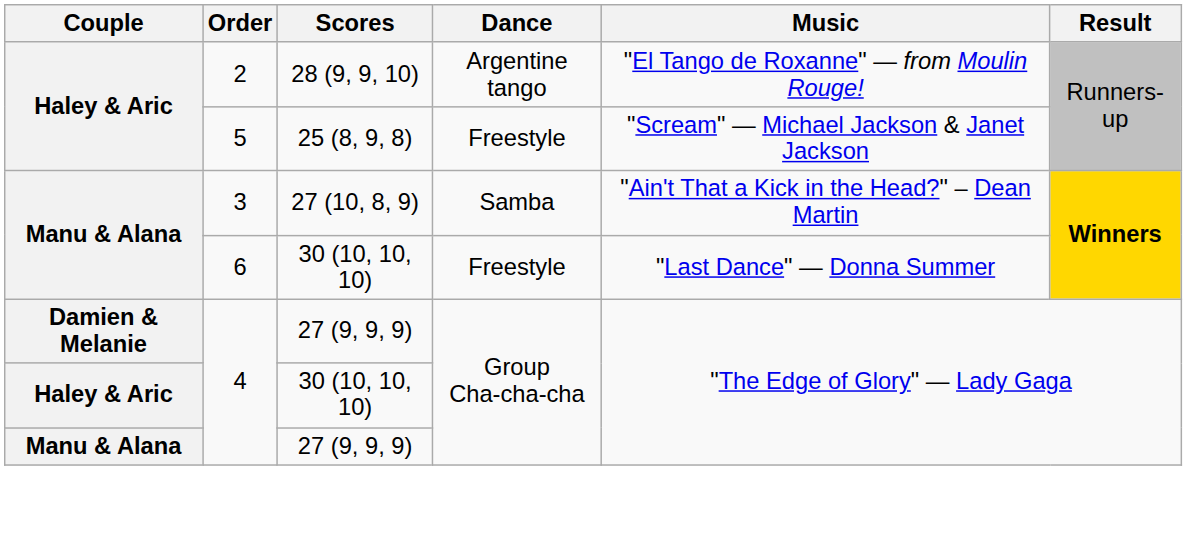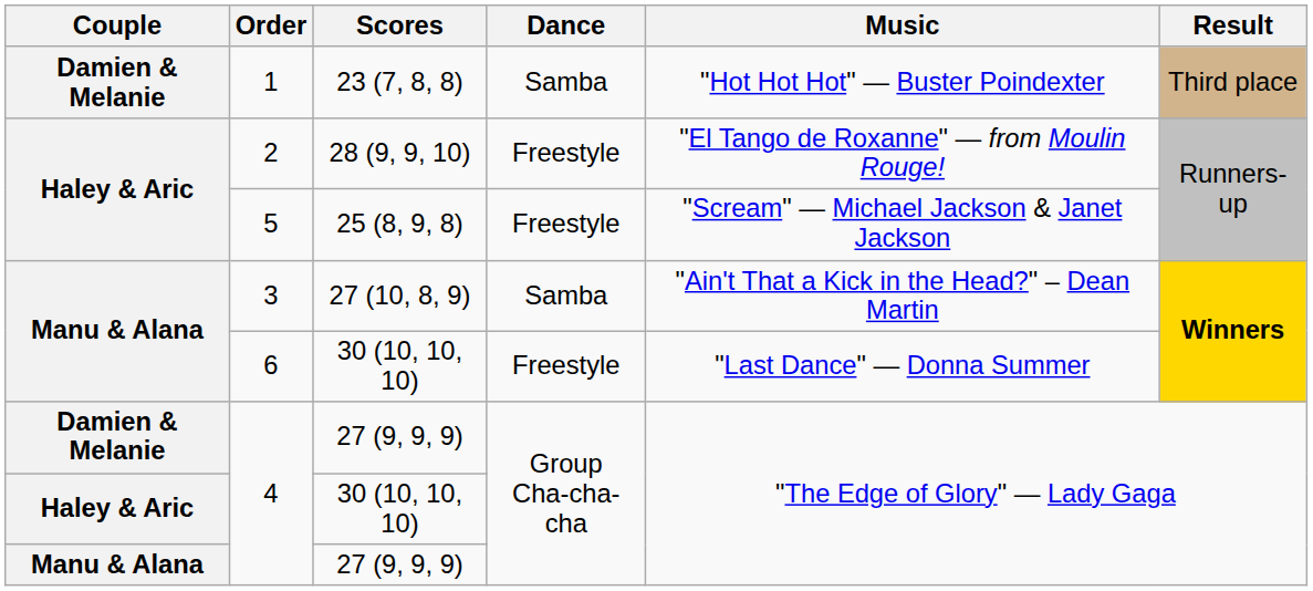 <table class="wikitable sortable" style="text-align:center; width: 90%">
 <tr>
 <th scope="col">Couple</th>
 <th scope="col">Order</th>
 <th scope="col">Scores</th>
 <th scope="col">Dance</th>
 <th scope="col" class="unsortable">Music</th>
 <th scope="col" class="unsortable">Result</th>
 </tr>
 <tr>
+<th scope="row">Damien & Melanie</th>
+<td>1</td>
+<td>23 (7, 8, 8)</td>
+<td>Samba</td>
+<td>"<a href='#'>Hot Hot Hot</a>" — <a href='#'>Buster Poindexter</a></td>
+<td bgcolor="tan">Third place</td>
+</tr>
+<tr>
 <th scope="row" rowspan="2">Haley & Aric</th>
 <td>2</td>
 <td>28 (9, 9, 10)</td>
-<td>Argentine tango</td>
+<td>Freestyle</td>
 <td>"<a href='#'>El Tango de Roxanne</a>" — <em>from <a href='#'>Moulin Rouge!</a></em></td>
 <td rowspan="2" bgcolor="silver">Runners-up</td>
 </tr>
 <tr>
 <td>5</td>
 <td>25 (8, 9, 8)</td>
 <td>Freestyle</td>
 <td>"<a href='#'>Scream</a>" — <a href='#'>Michael Jackson</a> & <a href='#'>Janet Jackson</a></td>
 </tr>
 <tr>
 <th scope="row" rowspan="2">Manu & Alana</th>
 <td>3</td>
 <td>27 (10, 8, 9)</td>
 <td>Samba</td>
 <td>"<a href='#'>Ain't That a Kick in the Head?</a>" – <a href='#'>Dean Martin</a></td>
 <td rowspan="2" bgcolor="gold"><strong>Winners</strong></td>
 </tr>
 <tr>
 <td>6</td>
 <td>30 (10, 10, 10)</td>
 <td>Freestyle</td>
 <td>"<a href='#'>Last Dance</a>" — <a href='#'>Donna Summer</a></td>
 </tr>
 <tr>
 <th scope="row">Damien & Melanie</th>
 <td rowspan="3">4</td>
 <td>27 (9, 9, 9)</td>
 <td rowspan="3">Group<br>Cha-cha-cha</td>
 <td colspan="2" rowspan="3">"<a href='#'>The Edge of Glory</a>" — <a href='#'>Lady Gaga</a></td>
 </tr>
 <tr>
 <th scope="row">Haley & Aric</th>
 <td>30 (10, 10, 10)</td>
 </tr>
 <tr>
 <th scope="row">Manu & Alana</th>
 <td>27 (9, 9, 9)</td>
 </tr>
 </table>
